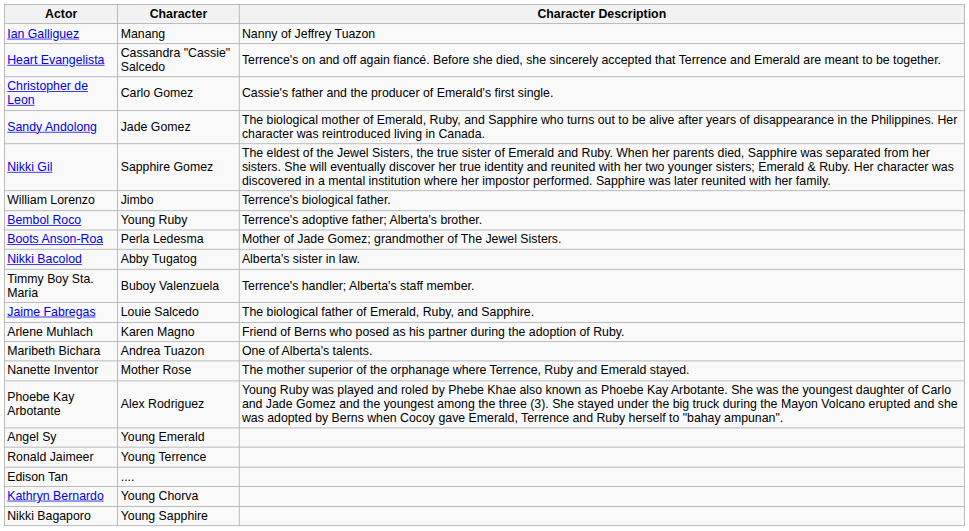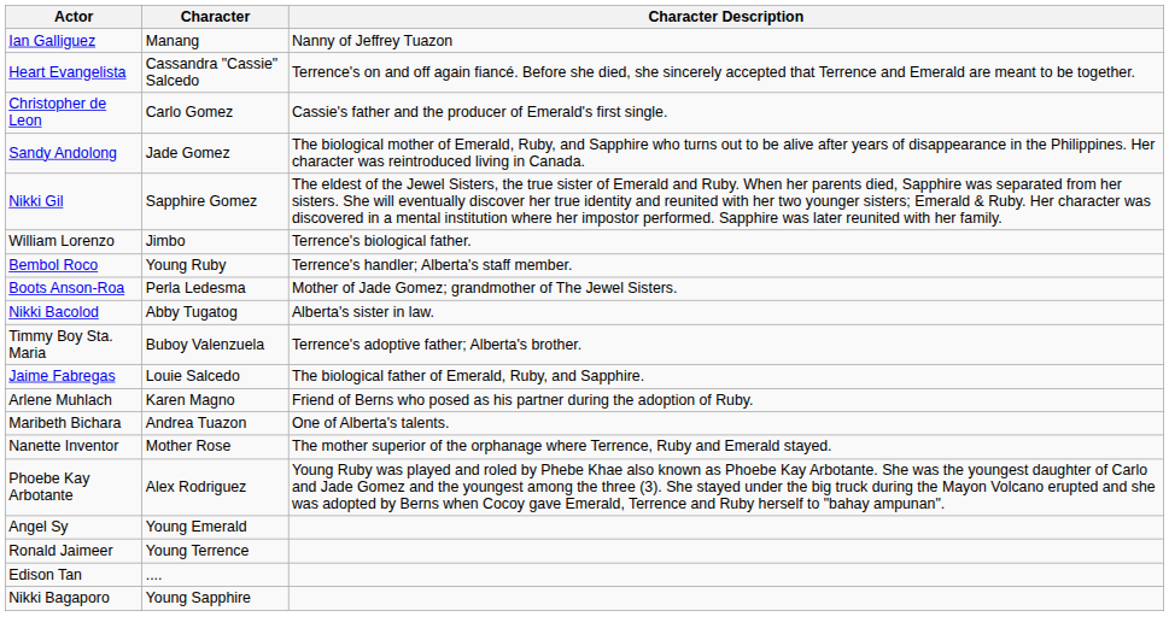 <table class="wikitable">
 <tr>
 <th width="140">Actor</th>
 <th width="150">Character</th>
 <th>Character Description</th>
 </tr>
 <tr>
 <td><a href='#'>Ian Galliguez</a></td>
 <td>Manang</td>
 <td>Nanny of Jeffrey Tuazon</td>
 </tr>
 <tr>
 <td><a href='#'>Heart Evangelista</a></td>
 <td>Cassandra "Cassie" Salcedo</td>
 <td>Terrence's on and off again fiancé. Before she died, she sincerely accepted that Terrence and Emerald are meant to be together.</td>
 </tr>
 <tr>
 <td><a href='#'>Christopher de Leon</a></td>
 <td>Carlo Gomez</td>
 <td>Cassie's father and the producer of Emerald's first single.</td>
 </tr>
 <tr>
 <td><a href='#'>Sandy Andolong</a></td>
 <td>Jade Gomez</td>
 <td>The biological mother of Emerald, Ruby, and Sapphire who turns out to be alive after years of disappearance in the Philippines. Her character was reintroduced living in Canada.</td>
 </tr>
 <tr>
 <td><a href='#'>Nikki Gil</a></td>
 <td>Sapphire Gomez</td>
 <td>The eldest of the Jewel Sisters, the true sister of Emerald and Ruby. When her parents died, Sapphire was separated from her sisters. She will eventually discover her true identity and reunited with her two younger sisters; Emerald & Ruby.  Her character was discovered in a mental institution where her impostor performed. Sapphire was later reunited with her family.</td>
 </tr>
 <tr>
 <td>William Lorenzo</td>
 <td>Jimbo</td>
 <td>Terrence's biological father.</td>
 </tr>
 <tr>
 <td><a href='#'>Bembol Roco</a></td>
 <td>Young Ruby</td>
-<td>Terrence's adoptive father; Alberta's brother.</td>
+<td>Terrence's handler; Alberta's staff member.</td>
 </tr>
 <tr>
 <td><a href='#'>Boots Anson-Roa</a></td>
 <td>Perla Ledesma</td>
 <td>Mother of Jade Gomez; grandmother of The Jewel Sisters.</td>
 </tr>
 <tr>
 <td><a href='#'>Nikki Bacolod</a></td>
 <td>Abby Tugatog</td>
 <td>Alberta's sister in law.</td>
 </tr>
 <tr>
 <td>Timmy Boy Sta. Maria</td>
 <td>Buboy Valenzuela</td>
-<td>Terrence's handler; Alberta's staff member.</td>
+<td>Terrence's adoptive father; Alberta's brother.</td>
 </tr>
 <tr>
 <td><a href='#'>Jaime Fabregas</a></td>
 <td>Louie Salcedo</td>
 <td>The biological father of Emerald, Ruby, and Sapphire.</td>
 </tr>
 <tr>
 <td>Arlene Muhlach</td>
 <td>Karen Magno</td>
 <td>Friend of Berns who posed as his partner during the adoption of Ruby.</td>
 </tr>
 <tr>
 <td>Maribeth Bichara</td>
 <td>Andrea Tuazon</td>
 <td>One of Alberta's talents.</td>
 </tr>
 <tr>
 <td>Nanette Inventor</td>
 <td>Mother Rose</td>
 <td>The mother superior of the orphanage where Terrence, Ruby and Emerald stayed.</td>
 </tr>
 <tr>
 <td>Phoebe Kay Arbotante</td>
 <td>Alex Rodriguez</td>
 <td>Young Ruby was played and roled by Phebe Khae also known as Phoebe Kay Arbotante. She was the youngest daughter of Carlo and Jade Gomez and the youngest among the three (3). She stayed under the big truck during the Mayon Volcano erupted and she was adopted by Berns when Cocoy gave Emerald, Terrence and Ruby herself to "bahay ampunan".</td>
 </tr>
 <tr>
 <td>Angel Sy</td>
 <td>Young Emerald</td>
 <td></td>
 </tr>
 <tr>
 <td>Ronald Jaimeer</td>
 <td>Young Terrence</td>
 <td></td>
 </tr>
 <tr>
 <td>Edison Tan</td>
 <td>....</td>
 <td></td>
 </tr>
 <tr>
-<td><a href='#'>Kathryn Bernardo</a></td>
-<td>Young Chorva</td>
-<td></td>
-</tr>
-<tr>
 <td>Nikki Bagaporo</td>
 <td>Young Sapphire</td>
 <td></td>
 </tr>
 </table>
